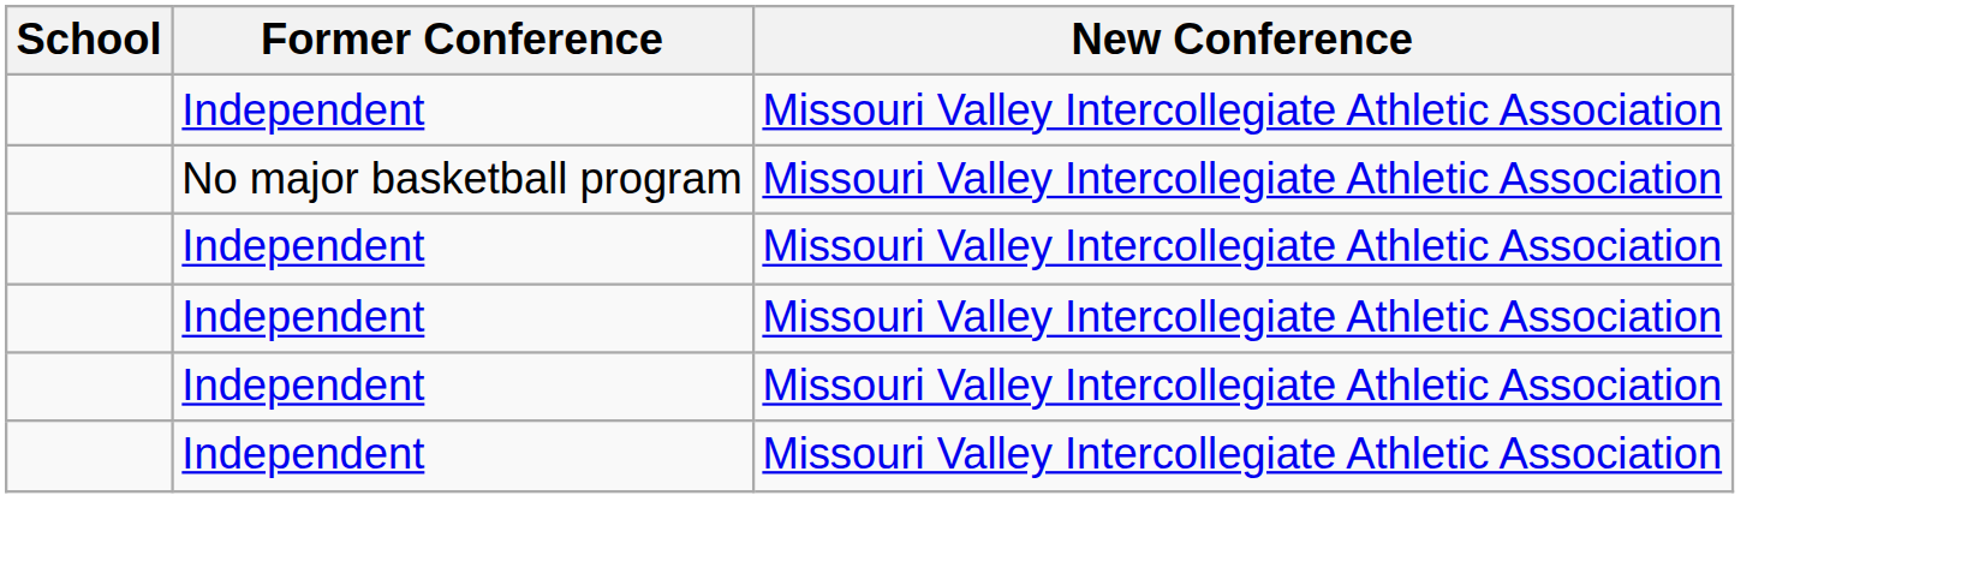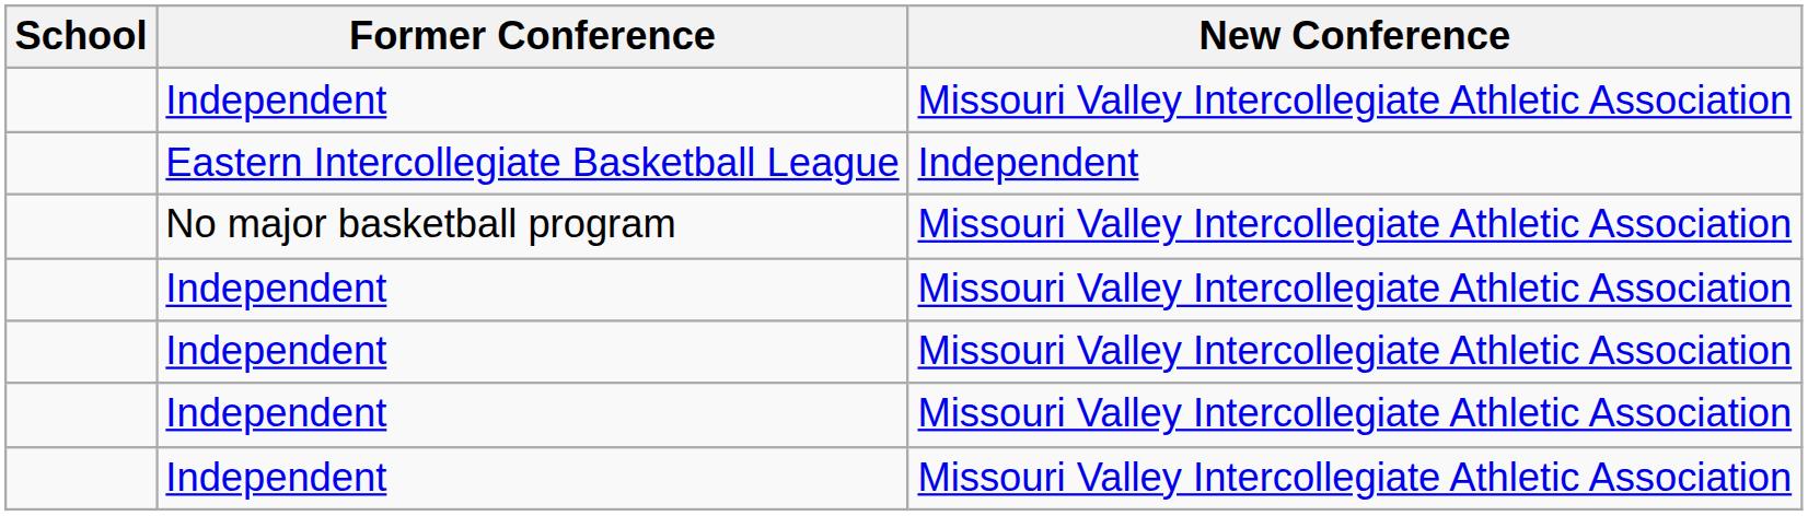 <table class="wikitable sortable">
 <tr>
 <th>School</th>
 <th>Former Conference</th>
 <th>New Conference</th>
 </tr>
 <tr>
 <td></td>
 <td><a href='#'>Independent</a></td>
 <td><a href='#'>Missouri Valley Intercollegiate Athletic Association</a></td>
+</tr>
+<tr>
+<td></td>
+<td><a href='#'>Eastern Intercollegiate Basketball League</a></td>
+<td><a href='#'>Independent</a></td>
 </tr>
 <tr>
 <td></td>
 <td>No major basketball program</td>
 <td><a href='#'>Missouri Valley Intercollegiate Athletic Association</a></td>
 </tr>
 <tr>
 <td></td>
 <td><a href='#'>Independent</a></td>
 <td><a href='#'>Missouri Valley Intercollegiate Athletic Association</a></td>
 </tr>
 <tr>
 <td></td>
 <td><a href='#'>Independent</a></td>
 <td><a href='#'>Missouri Valley Intercollegiate Athletic Association</a></td>
 </tr>
 <tr>
 <td></td>
 <td><a href='#'>Independent</a></td>
 <td><a href='#'>Missouri Valley Intercollegiate Athletic Association</a></td>
 </tr>
 <tr>
 <td></td>
 <td><a href='#'>Independent</a></td>
 <td><a href='#'>Missouri Valley Intercollegiate Athletic Association</a></td>
 </tr>
 </table>
